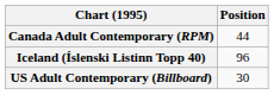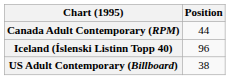 <table class="wikitable sortable plainrowheaders">
 <tr>
 <th>Chart (1995)</th>
 <th>Position</th>
 </tr>
 <tr>
 <th scope="row">Canada Adult Contemporary (<em>RPM</em>)</th>
 <td align="center">44</td>
 </tr>
 <tr>
 <th scope="row">Iceland (Íslenski Listinn Topp 40)</th>
 <td align="center">96</td>
 </tr>
 <tr>
 <th scope="row">US Adult Contemporary (<em>Billboard</em>)</th>
-<td align="center">30</td>
+<td align="center">38</td>
 </tr>
 </table>
